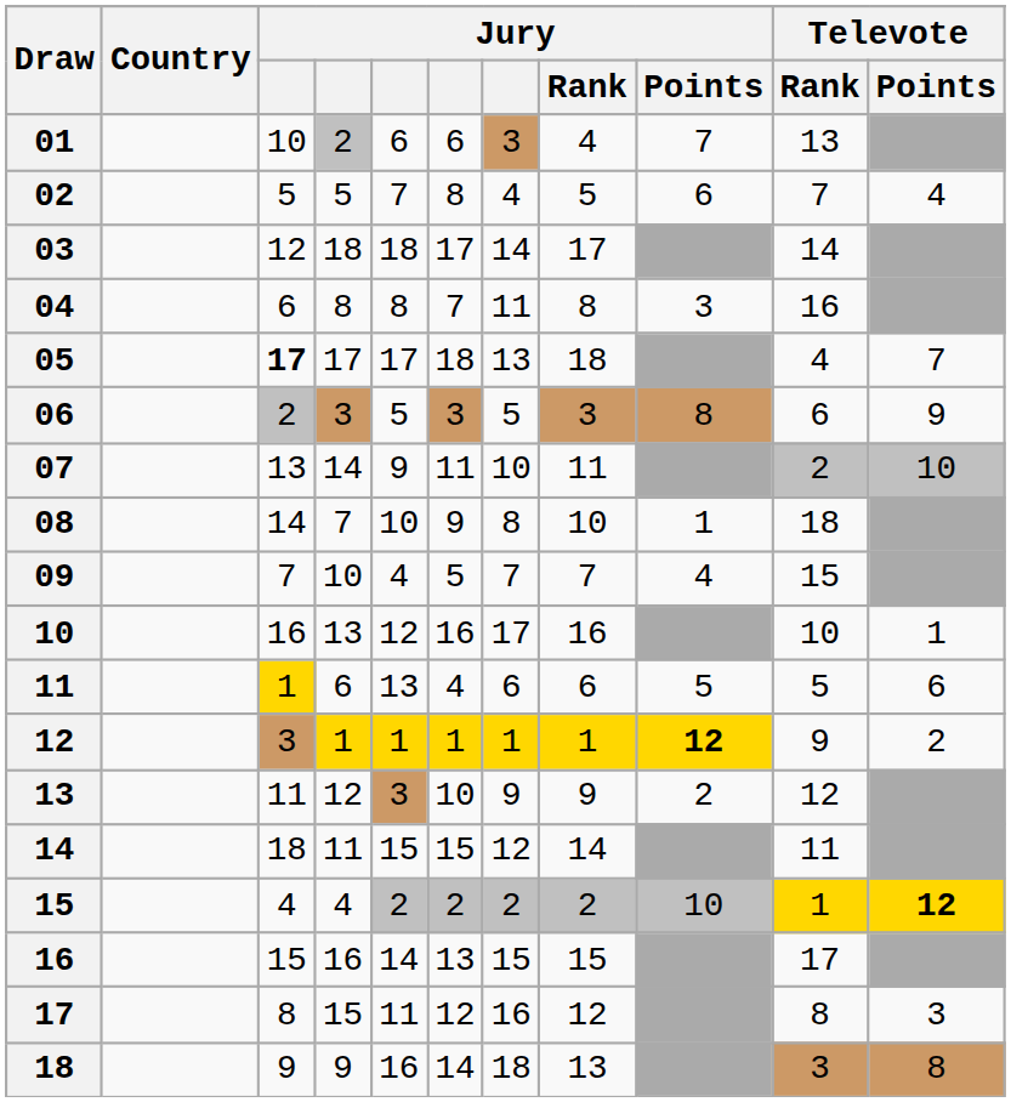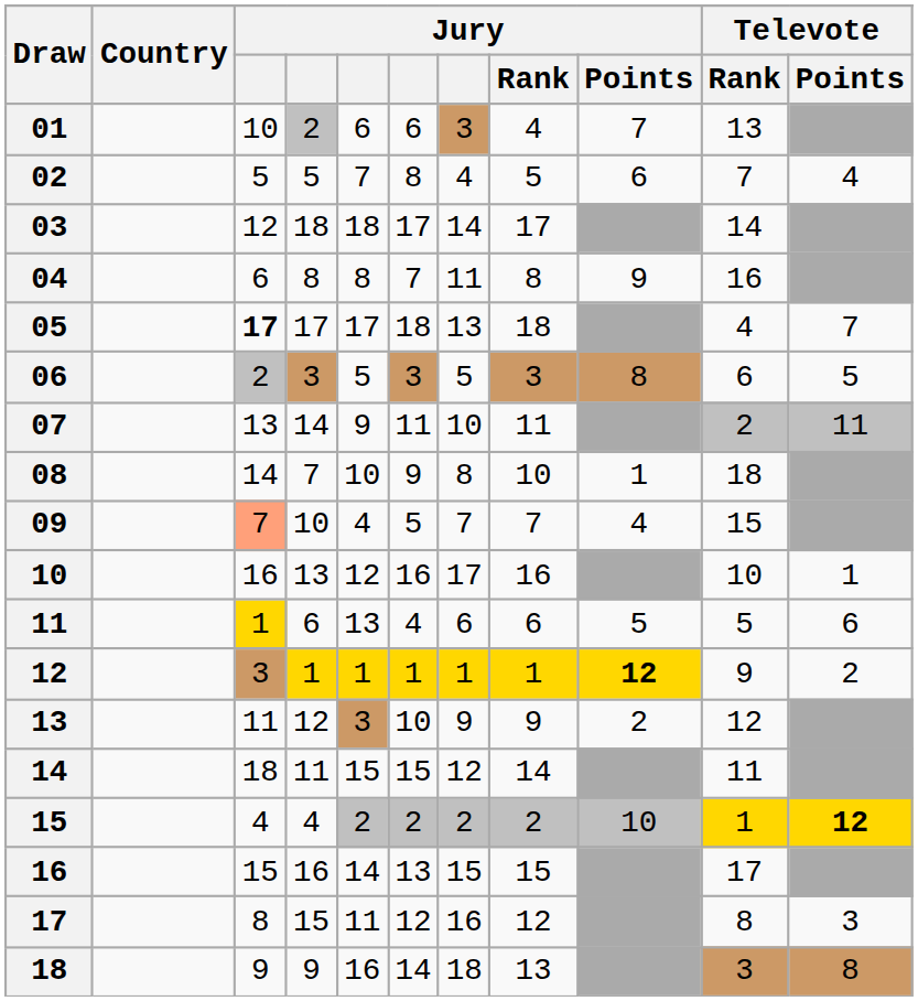 <table class="sortable wikitable collapsible plainrowheaders" style="text-align:center;">
 <tr>
 </tr>
 <tr>
 <th scope="col" rowspan="2">Draw</th>
 <th scope="col" rowspan="2">Country</th>
 <th scope="col" colspan="7">Jury</th>
 <th scope="col" colspan="2">Televote</th>
 </tr>
 <tr>
 <th scope="col"></th>
 <th scope="col"></th>
 <th scope="col"></th>
 <th scope="col"></th>
 <th scope="col"></th>
 <th scope="col">Rank</th>
 <th scope="col">Points</th>
 <th scope="col">Rank</th>
 <th scope="col">Points</th>
 </tr>
 <tr>
 <th scope="row" style="text-align:center;">01</th>
 <td style="text-align:left;"></td>
 <td>10</td>
 <td style="background:silver;">2</td>
 <td>6</td>
 <td>6</td>
 <td style="background:#CC9966;">3</td>
 <td>4</td>
 <td>7</td>
 <td>13</td>
 <td style="background:#AAAAAA;"></td>
 </tr>
 <tr>
 <th scope="row" style="text-align:center;">02</th>
 <td style="text-align:left;"></td>
 <td>5</td>
 <td>5</td>
 <td>7</td>
 <td>8</td>
 <td>4</td>
 <td>5</td>
 <td>6</td>
 <td>7</td>
 <td>4</td>
 </tr>
 <tr>
 <th scope="row" style="text-align:center;">03</th>
 <td style="text-align:left;"></td>
 <td>12</td>
 <td>18</td>
 <td>18</td>
 <td>17</td>
 <td>14</td>
 <td>17</td>
 <td style="background:#AAAAAA;"></td>
 <td>14</td>
 <td style="background:#AAAAAA;"></td>
 </tr>
 <tr>
 <th scope="row" style="text-align:center;">04</th>
 <td style="text-align:left;"></td>
 <td>6</td>
 <td>8</td>
 <td>8</td>
 <td>7</td>
 <td>11</td>
 <td>8</td>
-<td>3</td>
+<td>9</td>
 <td>16</td>
 <td style="background:#AAAAAA;"></td>
 </tr>
 <tr>
 <th scope="row" style="text-align:center;">05</th>
 <td style="text-align:left;"></td>
 <td><strong>17</strong></td>
 <td>17</td>
 <td>17</td>
 <td>18</td>
 <td>13</td>
 <td>18</td>
 <td style="background:#AAAAAA;"></td>
 <td>4</td>
 <td>7</td>
 </tr>
 <tr>
 <th scope="row" style="text-align:center;">06</th>
 <td style="text-align:left;"></td>
 <td style="background:silver;">2</td>
 <td style="background:#CC9966;">3</td>
 <td>5</td>
 <td style="background:#CC9966;">3</td>
 <td>5</td>
 <td style="background:#CC9966;">3</td>
 <td style="background:#CC9966;">8</td>
 <td>6</td>
-<td>9</td>
+<td>5</td>
 </tr>
 <tr>
 <th scope="row" style="text-align:center;">07</th>
 <td style="text-align:left;"></td>
 <td>13</td>
 <td>14</td>
 <td>9</td>
 <td>11</td>
 <td>10</td>
 <td>11</td>
 <td style="background:#AAAAAA;"></td>
 <td style="background:silver;">2</td>
-<td style="background:silver;">10</td>
+<td style="background:silver;">11</td>
 </tr>
 <tr>
 <th scope="row" style="text-align:center;">08</th>
 <td style="text-align:left;"></td>
 <td>14</td>
 <td>7</td>
 <td>10</td>
 <td>9</td>
 <td>8</td>
 <td>10</td>
 <td>1</td>
 <td>18</td>
 <td style="background:#AAAAAA;"></td>
 </tr>
 <tr>
 <th scope="row" style="text-align:center;">09</th>
 <td style="text-align:left;"></td>
-<td>7</td>
+<td style="background: lightsalmon;">7</td>
 <td>10</td>
 <td>4</td>
 <td>5</td>
 <td>7</td>
 <td>7</td>
 <td>4</td>
 <td>15</td>
 <td style="background:#AAAAAA;"></td>
 </tr>
 <tr>
 <th scope="row" style="text-align:center;">10</th>
 <td style="text-align:left;"></td>
 <td>16</td>
 <td>13</td>
 <td>12</td>
 <td>16</td>
 <td>17</td>
 <td>16</td>
 <td style="background:#AAAAAA;"></td>
 <td>10</td>
 <td>1</td>
 </tr>
 <tr>
 <th scope="row" style="text-align:center;">11</th>
 <td style="text-align:left;"></td>
 <td style="background:gold;">1</td>
 <td>6</td>
 <td>13</td>
 <td>4</td>
 <td>6</td>
 <td>6</td>
 <td>5</td>
 <td>5</td>
 <td>6</td>
 </tr>
 <tr>
 <th scope="row" style="text-align:center;">12</th>
 <td style="text-align:left;"></td>
 <td style="background:#CC9966;">3</td>
 <td style="background:gold;">1</td>
 <td style="background:gold;">1</td>
 <td style="background:gold;">1</td>
 <td style="background:gold;">1</td>
 <td style="background:gold;">1</td>
 <td style="background:gold;"><strong>12</strong></td>
 <td>9</td>
 <td>2</td>
 </tr>
 <tr>
 <th scope="row" style="text-align:center;">13</th>
 <td style="text-align:left;"></td>
 <td>11</td>
 <td>12</td>
 <td style="background:#CC9966;">3</td>
 <td>10</td>
 <td>9</td>
 <td>9</td>
 <td>2</td>
 <td>12</td>
 <td style="background:#AAAAAA;"></td>
 </tr>
 <tr>
 <th scope="row" style="text-align:center;">14</th>
 <td style="text-align:left;"></td>
 <td>18</td>
 <td>11</td>
 <td>15</td>
 <td>15</td>
 <td>12</td>
 <td>14</td>
 <td style="background:#AAAAAA;"></td>
 <td>11</td>
 <td style="background:#AAAAAA;"></td>
 </tr>
 <tr>
 <th scope="row" style="text-align:center;">15</th>
 <td style="text-align:left;"></td>
 <td>4</td>
 <td>4</td>
 <td style="background:silver;">2</td>
 <td style="background:silver;">2</td>
 <td style="background:silver;">2</td>
 <td style="background:silver;">2</td>
 <td style="background:silver;">10</td>
 <td style="background:gold;">1</td>
 <td style="background:gold;"><strong>12</strong></td>
 </tr>
 <tr>
 <th scope="row" style="text-align:center;">16</th>
 <td style="text-align:left;"></td>
 <td>15</td>
 <td>16</td>
 <td>14</td>
 <td>13</td>
 <td>15</td>
 <td>15</td>
 <td style="background:#AAAAAA;"></td>
 <td>17</td>
 <td style="background:#AAAAAA;"></td>
 </tr>
 <tr>
 <th scope="row" style="text-align:center;">17</th>
 <td style="text-align:left;"></td>
 <td>8</td>
 <td>15</td>
 <td>11</td>
 <td>12</td>
 <td>16</td>
 <td>12</td>
 <td style="background:#AAAAAA;"></td>
 <td>8</td>
 <td>3</td>
 </tr>
 <tr>
 <th scope="row" style="text-align:center;">18</th>
 <td style="text-align:left;"></td>
 <td>9</td>
 <td>9</td>
 <td>16</td>
 <td>14</td>
 <td>18</td>
 <td>13</td>
 <td style="background:#AAAAAA;"></td>
 <td style="background:#CC9966;">3</td>
 <td style="background:#CC9966;">8</td>
 </tr>
 </table>
